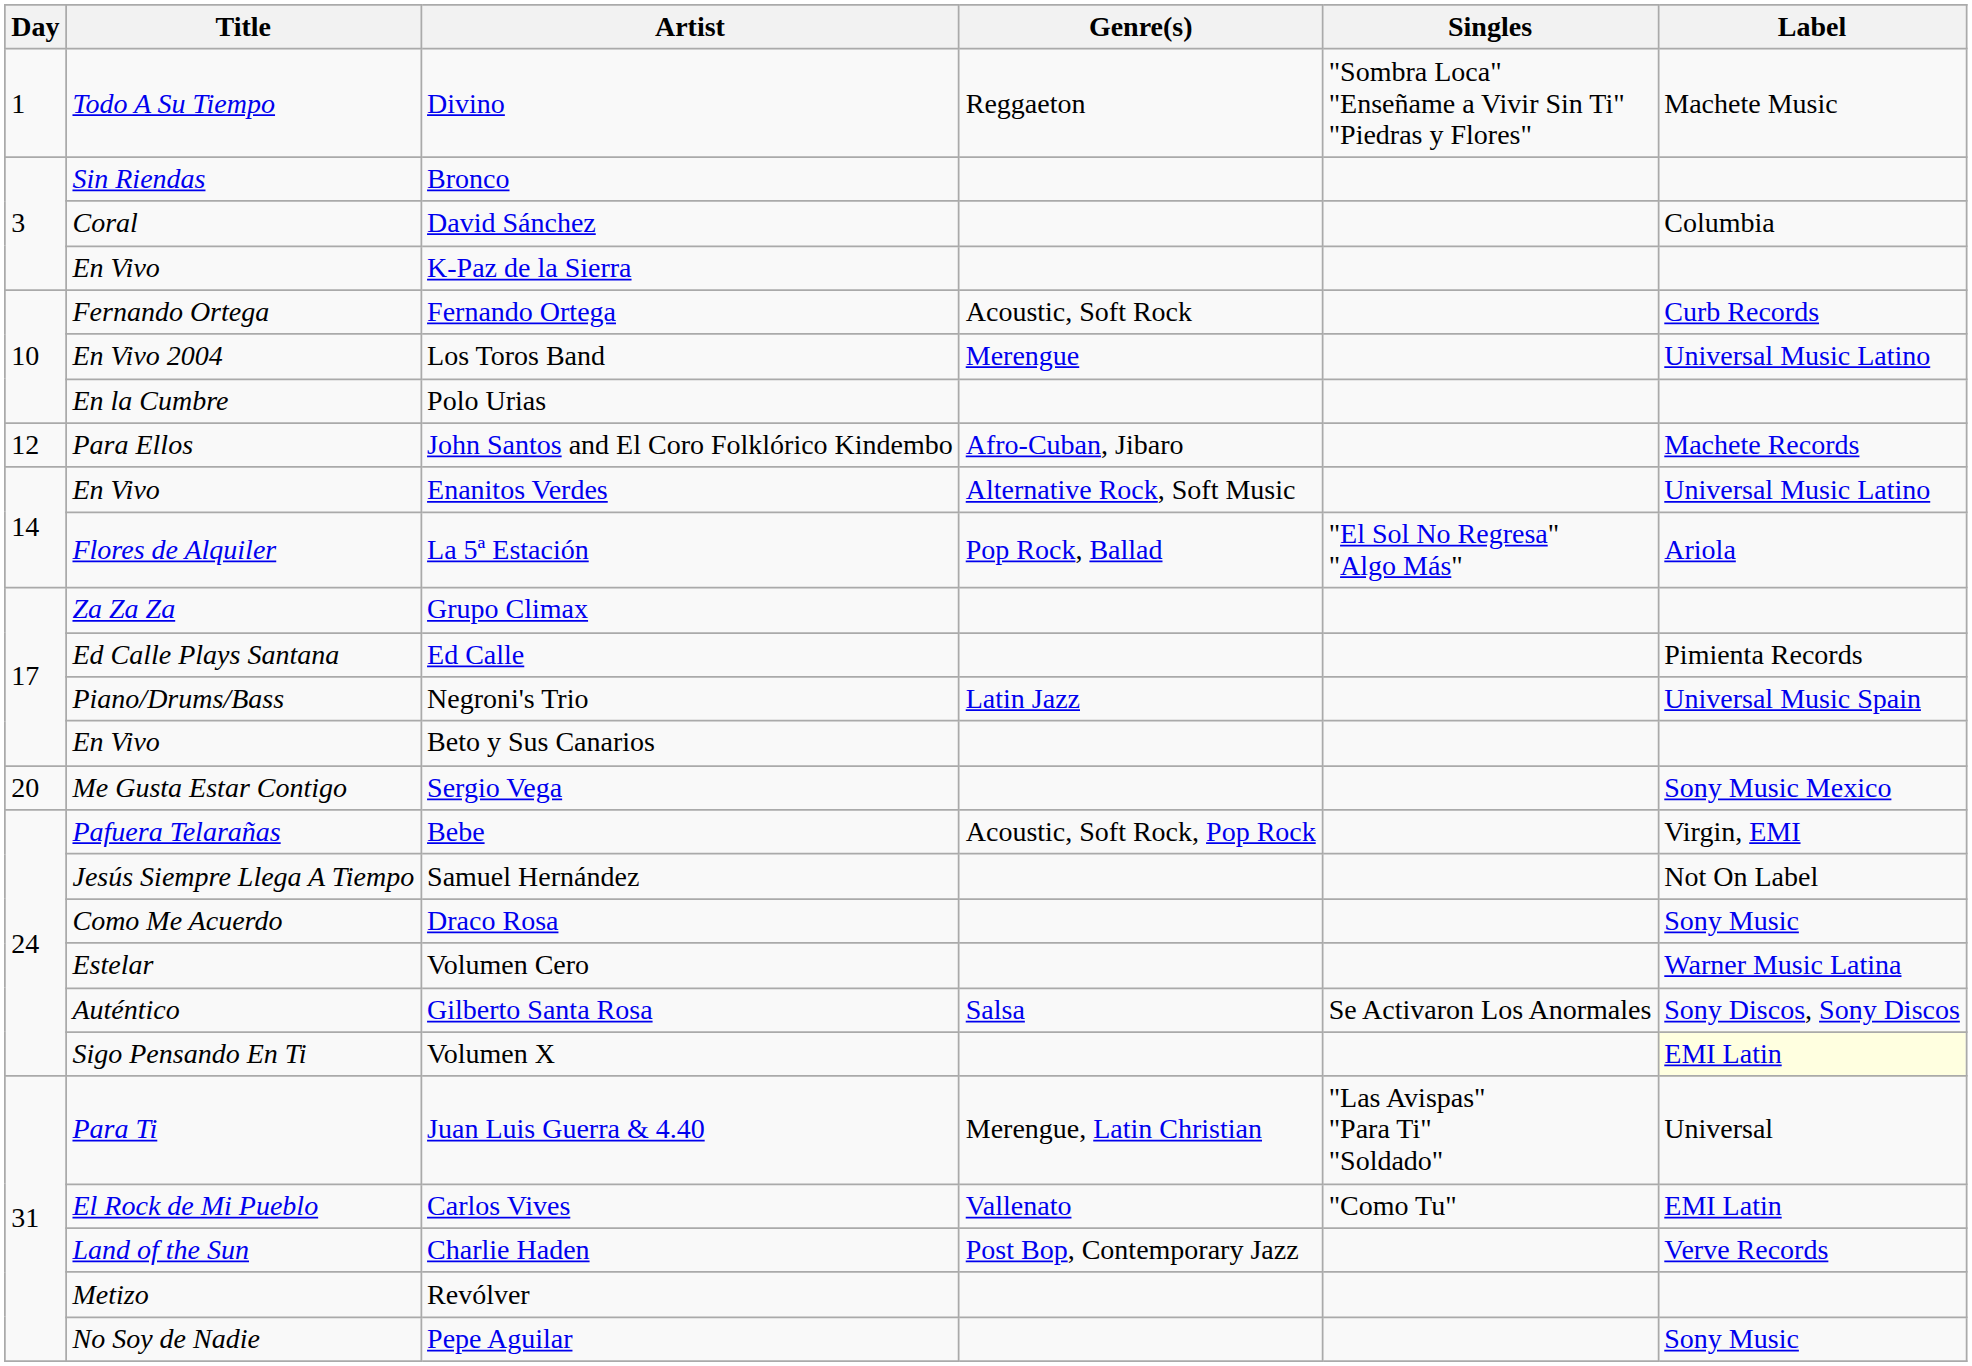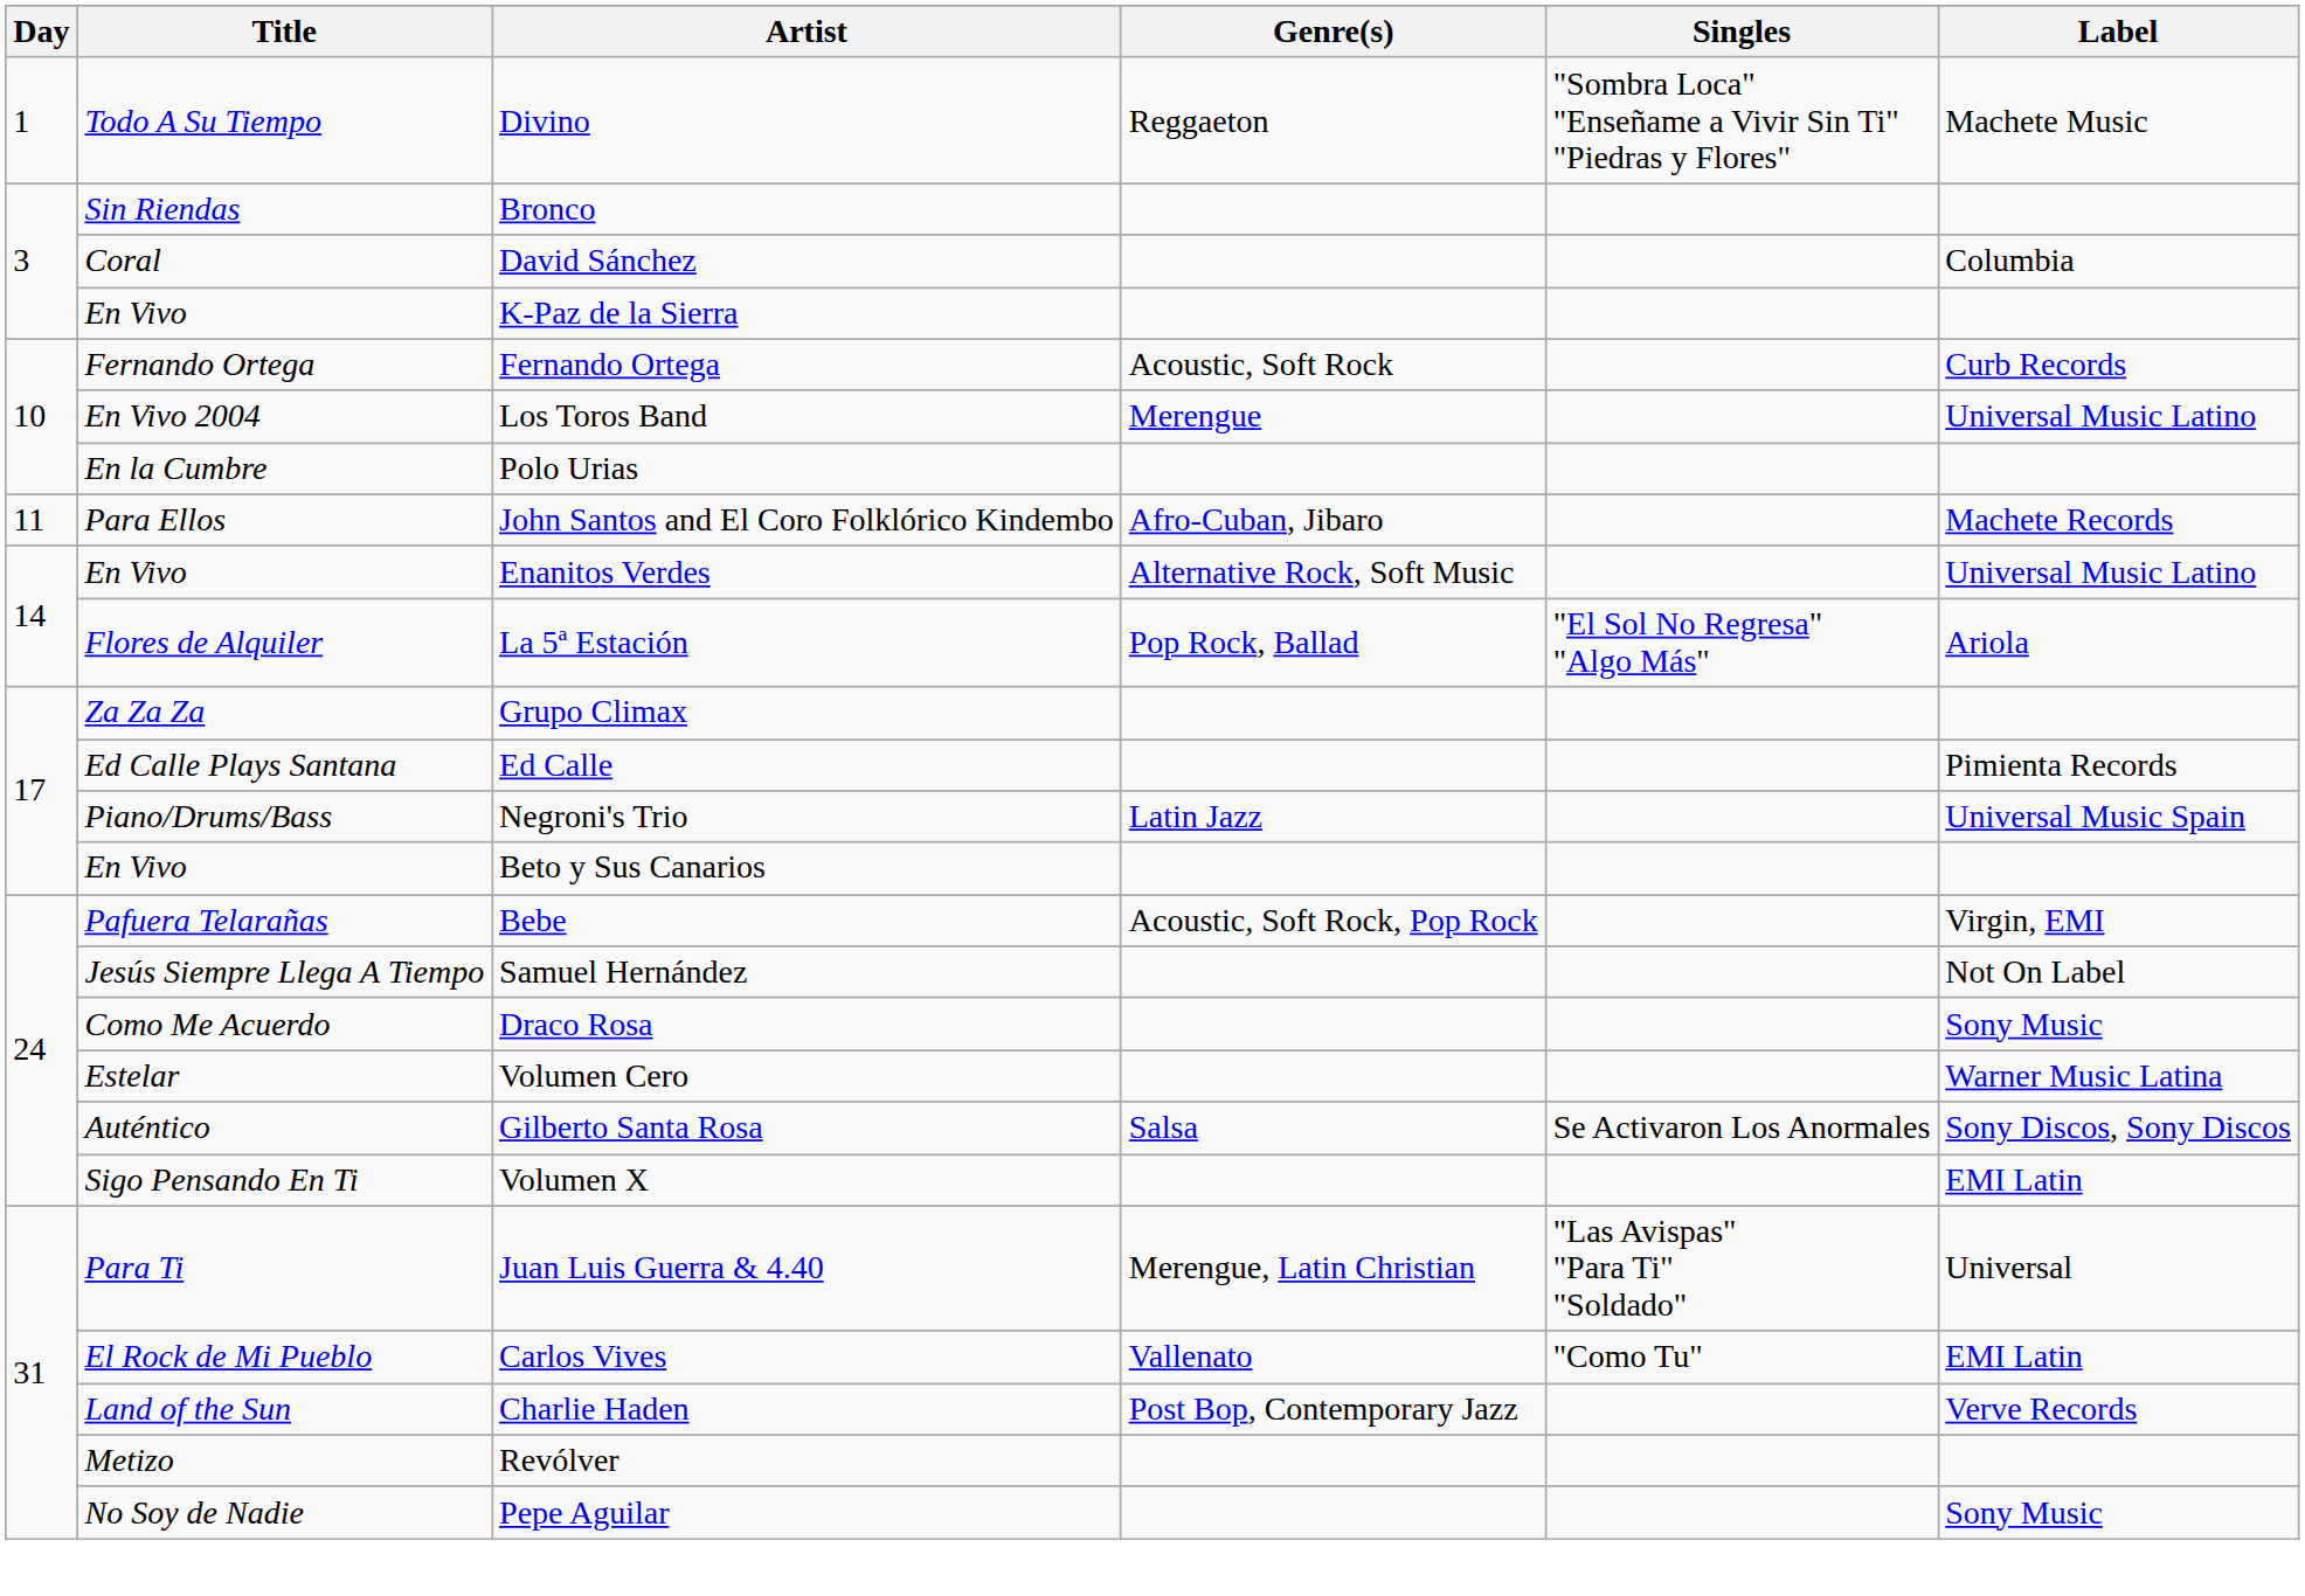 <table class="wikitable sortable" style="text-align: left;">
 <tr>
 <th>Day</th>
 <th>Title</th>
 <th>Artist</th>
 <th>Genre(s)</th>
 <th>Singles</th>
 <th>Label</th>
 </tr>
 <tr>
 <td>1</td>
 <td><em><a href='#'>Todo A Su Tiempo</a></em></td>
 <td><a href='#'>Divino</a></td>
 <td>Reggaeton</td>
 <td>"Sombra Loca"<br>"Enseñame a Vivir Sin Ti"<br>"Piedras y Flores"</td>
 <td>Machete Music</td>
 </tr>
 <tr>
 <td rowspan="3">3</td>
 <td><em><a href='#'>Sin Riendas</a></em></td>
 <td><a href='#'>Bronco</a></td>
 <td></td>
 <td></td>
 <td></td>
 </tr>
 <tr>
 <td><em>Coral</em></td>
 <td><a href='#'>David Sánchez</a></td>
 <td></td>
 <td></td>
 <td>Columbia</td>
 </tr>
 <tr>
 <td><em>En Vivo</em></td>
 <td><a href='#'>K-Paz de la Sierra</a></td>
 <td></td>
 <td></td>
 <td></td>
 </tr>
 <tr>
 <td rowspan="3">10</td>
 <td><em>Fernando Ortega</em></td>
 <td><a href='#'>Fernando Ortega</a></td>
 <td>Acoustic, Soft Rock</td>
 <td></td>
 <td><a href='#'>Curb Records</a></td>
 </tr>
 <tr>
 <td><em>En Vivo 2004</em></td>
 <td>Los Toros Band</td>
 <td><a href='#'>Merengue</a></td>
 <td></td>
 <td><a href='#'>Universal Music Latino</a></td>
 </tr>
 <tr>
 <td><em>En la Cumbre</em></td>
 <td>Polo Urias</td>
 <td></td>
 <td></td>
 <td></td>
 </tr>
 <tr>
-<td>12</td>
+<td>11</td>
 <td><em>Para Ellos</em></td>
 <td><a href='#'>John Santos</a> and El Coro Folklórico Kindembo</td>
 <td><a href='#'>Afro-Cuban</a>, Jibaro</td>
 <td></td>
 <td><a href='#'>Machete Records</a></td>
 </tr>
 <tr>
 <td rowspan="2">14</td>
 <td><em>En Vivo</em></td>
 <td><a href='#'>Enanitos Verdes</a></td>
 <td><a href='#'>Alternative Rock</a>, Soft Music</td>
 <td></td>
 <td><a href='#'>Universal Music Latino</a></td>
 </tr>
 <tr>
 <td><em><a href='#'>Flores de Alquiler</a></em></td>
 <td><a href='#'>La 5ª Estación</a></td>
 <td><a href='#'>Pop Rock</a>, <a href='#'>Ballad</a></td>
 <td>"<a href='#'>El Sol No Regresa</a>"<br>"<a href='#'>Algo Más</a>"</td>
 <td><a href='#'>Ariola</a></td>
 </tr>
 <tr>
 <td rowspan="4">17</td>
 <td><em><a href='#'>Za Za Za</a></em></td>
 <td><a href='#'>Grupo Climax</a></td>
 <td></td>
 <td></td>
 <td></td>
 </tr>
 <tr>
 <td><em>Ed Calle Plays Santana</em></td>
 <td><a href='#'>Ed Calle</a></td>
 <td></td>
 <td></td>
 <td>Pimienta Records</td>
 </tr>
 <tr>
 <td><em>Piano/Drums/Bass</em></td>
 <td>Negroni's Trio</td>
 <td><a href='#'>Latin Jazz</a></td>
 <td></td>
 <td><a href='#'>Universal Music Spain</a></td>
 </tr>
 <tr>
 <td><em>En Vivo</em></td>
 <td>Beto y Sus Canarios</td>
 <td></td>
 <td></td>
 <td></td>
 </tr>
 <tr>
-<td>20</td>
-<td><em>Me Gusta Estar Contigo</em></td>
-<td><a href='#'>Sergio Vega</a></td>
-<td></td>
-<td></td>
-<td><a href='#'>Sony Music Mexico</a></td>
-</tr>
-<tr>
 <td rowspan="6">24</td>
 <td><em><a href='#'>Pafuera Telarañas</a></em></td>
 <td><a href='#'>Bebe</a></td>
 <td>Acoustic, Soft Rock, <a href='#'>Pop Rock</a></td>
 <td></td>
 <td>Virgin, <a href='#'>EMI</a></td>
 </tr>
 <tr>
 <td><em>Jesús Siempre Llega A Tiempo</em></td>
 <td>Samuel Hernández</td>
 <td></td>
 <td></td>
 <td>Not On Label</td>
 </tr>
 <tr>
 <td><em>Como Me Acuerdo</em></td>
 <td><a href='#'>Draco Rosa</a></td>
 <td></td>
 <td></td>
 <td><a href='#'>Sony Music</a></td>
 </tr>
 <tr>
 <td><em>Estelar</em></td>
 <td>Volumen Cero</td>
 <td></td>
 <td></td>
 <td><a href='#'>Warner Music Latina</a></td>
 </tr>
 <tr>
 <td><em>Auténtico</em></td>
 <td><a href='#'>Gilberto Santa Rosa</a></td>
 <td><a href='#'>Salsa</a></td>
 <td>Se Activaron Los Anormales</td>
 <td><a href='#'>Sony Discos</a>, <a href='#'>Sony Discos</a></td>
 </tr>
 <tr>
 <td><em>Sigo Pensando En Ti</em></td>
 <td>Volumen X</td>
 <td></td>
 <td></td>
-<td style="background: lightyellow;"><a href='#'>EMI Latin</a></td>
+<td><a href='#'>EMI Latin</a></td>
 </tr>
 <tr>
 <td rowspan="5">31</td>
 <td><em><a href='#'>Para Ti</a></em></td>
 <td><a href='#'>Juan Luis Guerra & 4.40</a></td>
 <td>Merengue, <a href='#'>Latin Christian</a></td>
 <td>"Las Avispas"<br>"Para Ti"<br>"Soldado"</td>
 <td>Universal</td>
 </tr>
 <tr>
 <td><em><a href='#'>El Rock de Mi Pueblo</a></em></td>
 <td><a href='#'>Carlos Vives</a></td>
 <td><a href='#'>Vallenato</a></td>
 <td>"Como Tu"</td>
 <td><a href='#'>EMI Latin</a></td>
 </tr>
 <tr>
 <td><em><a href='#'>Land of the Sun</a></em></td>
 <td><a href='#'>Charlie Haden</a></td>
 <td><a href='#'>Post Bop</a>, Contemporary Jazz</td>
 <td></td>
 <td><a href='#'>Verve Records</a></td>
 </tr>
 <tr>
 <td><em>Metizo</em></td>
 <td>Revólver</td>
 <td></td>
 <td></td>
 <td></td>
 </tr>
 <tr>
 <td><em>No Soy de Nadie</em></td>
 <td><a href='#'>Pepe Aguilar</a></td>
 <td></td>
 <td></td>
 <td><a href='#'>Sony Music</a></td>
 </tr>
 </table>
